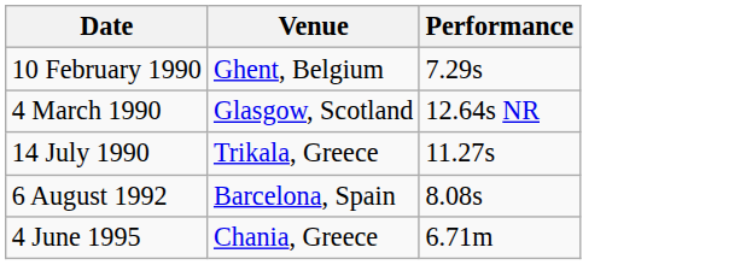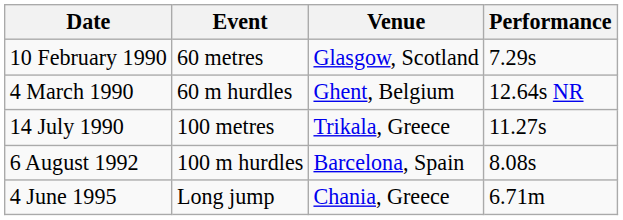 <table class=wikitable>
 <tr>
 <th>Date</th>
+<th>Event</th>
 <th>Venue</th>
 <th>Performance</th>
 </tr>
 <tr>
 <td>10 February 1990</td>
-<td><a href='#'>Ghent</a>, Belgium</td>
+<td>60 metres</td>
+<td><a href='#'>Glasgow</a>, Scotland</td>
 <td>7.29s</td>
 </tr>
 <tr>
 <td>4 March 1990</td>
-<td><a href='#'>Glasgow</a>, Scotland</td>
+<td>60 m hurdles</td>
+<td><a href='#'>Ghent</a>, Belgium</td>
 <td>12.64s <a href='#'>NR</a></td>
 </tr>
 <tr>
 <td>14 July 1990</td>
+<td>100 metres</td>
 <td><a href='#'>Trikala</a>, Greece</td>
 <td>11.27s</td>
 </tr>
 <tr>
 <td>6 August 1992</td>
+<td>100 m hurdles</td>
 <td><a href='#'>Barcelona</a>, Spain</td>
 <td>8.08s</td>
 </tr>
 <tr>
 <td>4 June 1995</td>
+<td>Long jump</td>
 <td><a href='#'>Chania</a>, Greece</td>
 <td>6.71m</td>
 </tr>
 </table>
